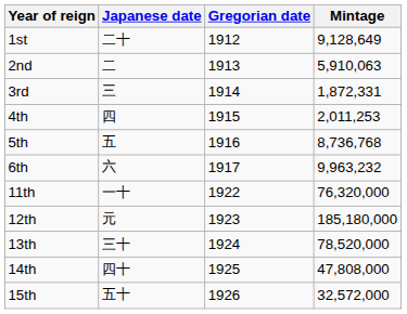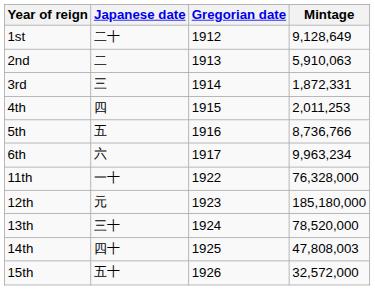 <table class="wikitable sortable">
 <tr>
 <th>Year of reign</th>
 <th class="unsortable"><a href='#'>Japanese date</a></th>
 <th><a href='#'>Gregorian date</a></th>
 <th>Mintage</th>
 </tr>
 <tr>
 <td>1st</td>
 <td>二十</td>
 <td>1912</td>
 <td>9,128,649</td>
 </tr>
 <tr>
 <td>2nd</td>
 <td>二</td>
 <td>1913</td>
 <td>5,910,063</td>
 </tr>
 <tr>
 <td>3rd</td>
 <td>三</td>
 <td>1914</td>
 <td>1,872,331</td>
 </tr>
 <tr>
 <td>4th</td>
 <td>四</td>
 <td>1915</td>
 <td>2,011,253</td>
 </tr>
 <tr>
 <td>5th</td>
 <td>五</td>
 <td>1916</td>
-<td>8,736,768</td>
+<td>8,736,766</td>
 </tr>
 <tr>
 <td>6th</td>
 <td>六</td>
 <td>1917</td>
-<td>9,963,232</td>
+<td>9,963,234</td>
 </tr>
 <tr>
 <td>11th</td>
 <td>一十</td>
 <td>1922</td>
-<td>76,320,000</td>
+<td>76,328,000</td>
 </tr>
 <tr>
 <td>12th</td>
 <td>元</td>
 <td>1923</td>
 <td>185,180,000</td>
 </tr>
 <tr>
 <td>13th</td>
 <td>三十</td>
 <td>1924</td>
 <td>78,520,000</td>
 </tr>
 <tr>
 <td>14th</td>
 <td>四十</td>
 <td>1925</td>
-<td>47,808,000</td>
+<td>47,808,003</td>
 </tr>
 <tr>
 <td>15th</td>
 <td>五十</td>
 <td>1926</td>
 <td>32,572,000</td>
 </tr>
 </table>
